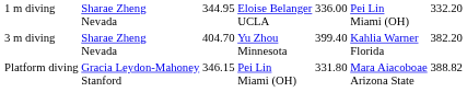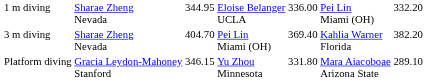 <table>
 <tr valign="top">
 <td>1 m diving</td>
 <td><a href='#'>Sharae Zheng</a><br> Nevada</td>
 <td>344.95</td>
 <td><a href='#'>Eloise Belanger</a> <br>UCLA</td>
 <td>336.00</td>
 <td><a href='#'>Pei Lin</a> <br>Miami (OH)</td>
 <td>332.20</td>
 </tr>
 <tr valign="top">
 <td>3 m diving</td>
 <td><a href='#'>Sharae Zheng</a><br> Nevada</td>
 <td>404.70</td>
-<td><a href='#'>Yu Zhou</a> <br>Minnesota</td>
-<td>399.40</td>
+<td><a href='#'>Pei Lin</a> <br>Miami (OH)</td>
+<td>369.40</td>
 <td><a href='#'>Kahlia Warner</a> <br>Florida</td>
 <td>382.20</td>
 </tr>
 <tr valign="top">
 <td>Platform diving</td>
 <td><a href='#'>Gracia Leydon-Mahoney</a><br> Stanford</td>
 <td>346.15</td>
-<td><a href='#'>Pei Lin</a> <br>Miami (OH)</td>
+<td><a href='#'>Yu Zhou</a> <br>Minnesota</td>
 <td>331.80</td>
 <td><a href='#'>Mara Aiacoboae</a> <br>Arizona State</td>
-<td>388.82</td>
+<td>289.10</td>
 </tr>
 </table>
